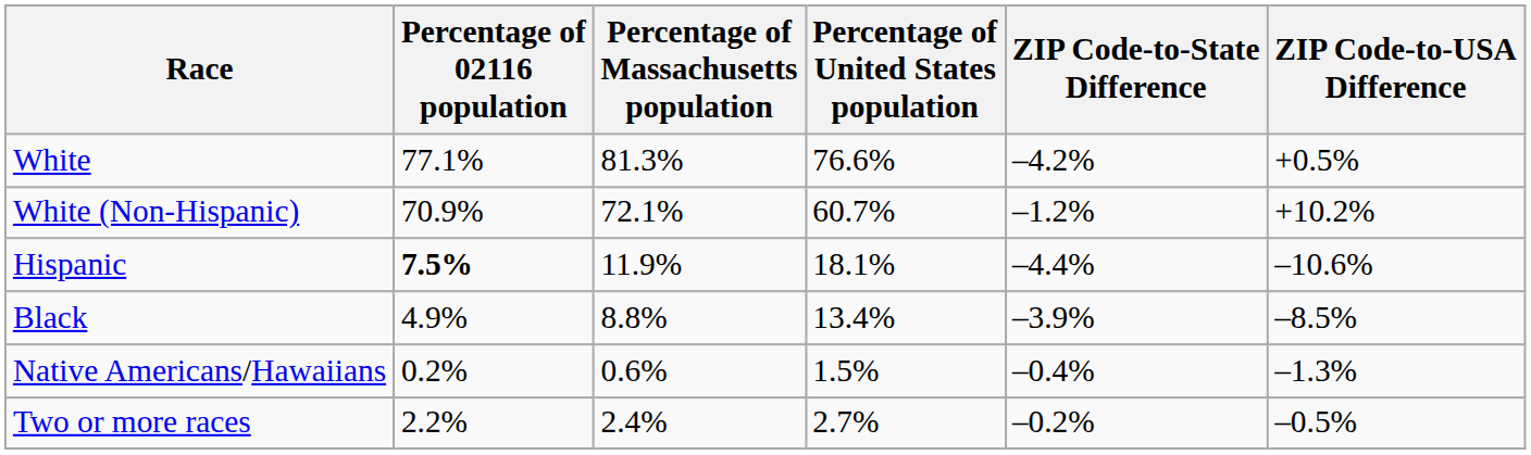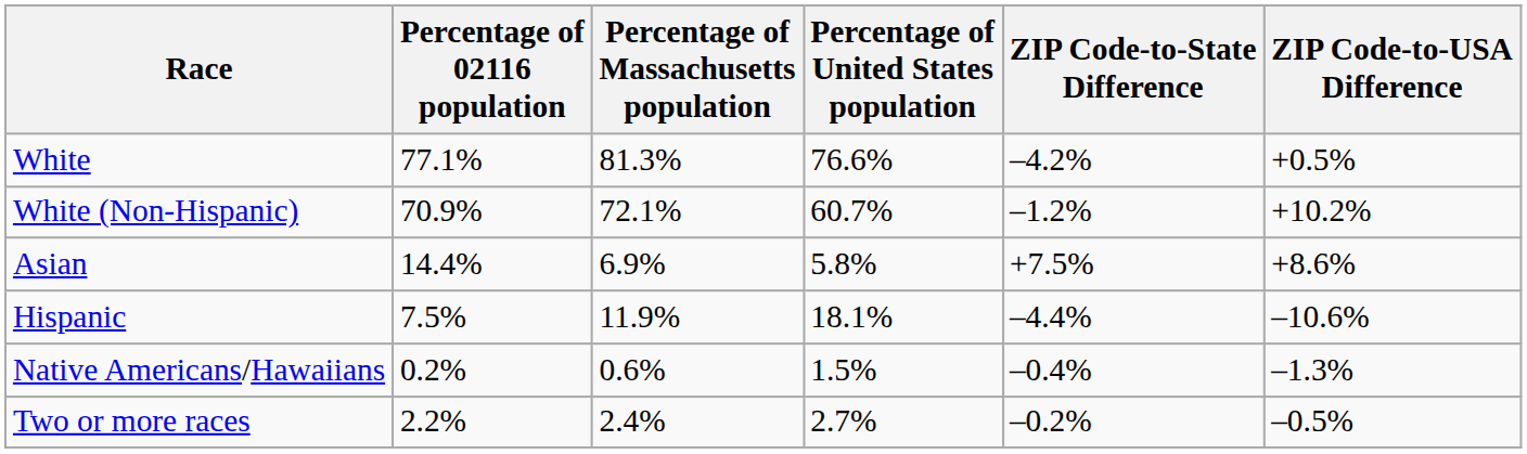 <table class="wikitable sortable collapsible" style="font-size: 90%;">
 <tr>
 <th>Race</th>
 <th>Percentage of <br>02116<br>population</th>
 <th>Percentage of<br>Massachusetts<br>population</th>
 <th>Percentage of<br>United States<br>population</th>
 <th>ZIP Code-to-State<br>Difference</th>
 <th>ZIP Code-to-USA<br>Difference</th>
 </tr>
 <tr>
 <td><a href='#'>White</a></td>
 <td>77.1%</td>
 <td>81.3%</td>
 <td>76.6%</td>
 <td>–4.2%</td>
 <td>+0.5%</td>
 </tr>
 <tr>
 <td><a href='#'>White (Non-Hispanic)</a></td>
 <td>70.9%</td>
 <td>72.1%</td>
 <td>60.7%</td>
 <td>–1.2%</td>
 <td>+10.2%</td>
 </tr>
 <tr>
+<td><a href='#'>Asian</a></td>
+<td>14.4%</td>
+<td>6.9%</td>
+<td>5.8%</td>
+<td>+7.5%</td>
+<td>+8.6%</td>
+</tr>
+<tr>
 <td><a href='#'>Hispanic</a></td>
-<td><strong>7.5%</strong></td>
+<td>7.5%</td>
 <td>11.9%</td>
 <td>18.1%</td>
 <td>–4.4%</td>
 <td>–10.6%</td>
-</tr>
-<tr>
-<td><a href='#'>Black</a></td>
-<td>4.9%</td>
-<td>8.8%</td>
-<td>13.4%</td>
-<td>–3.9%</td>
-<td>–8.5%</td>
 </tr>
 <tr>
 <td><a href='#'>Native Americans</a>/<a href='#'>Hawaiians</a></td>
 <td>0.2%</td>
 <td>0.6%</td>
 <td>1.5%</td>
 <td>–0.4%</td>
 <td>–1.3%</td>
 </tr>
 <tr>
 <td><a href='#'>Two or more races</a></td>
 <td>2.2%</td>
 <td>2.4%</td>
 <td>2.7%</td>
 <td>–0.2%</td>
 <td>–0.5%</td>
 </tr>
 </table>
